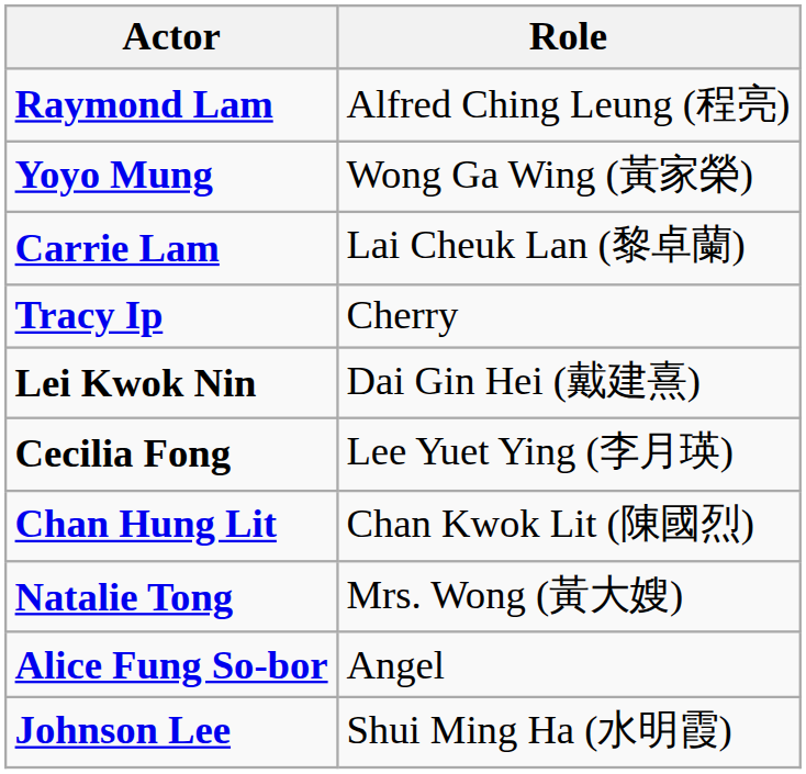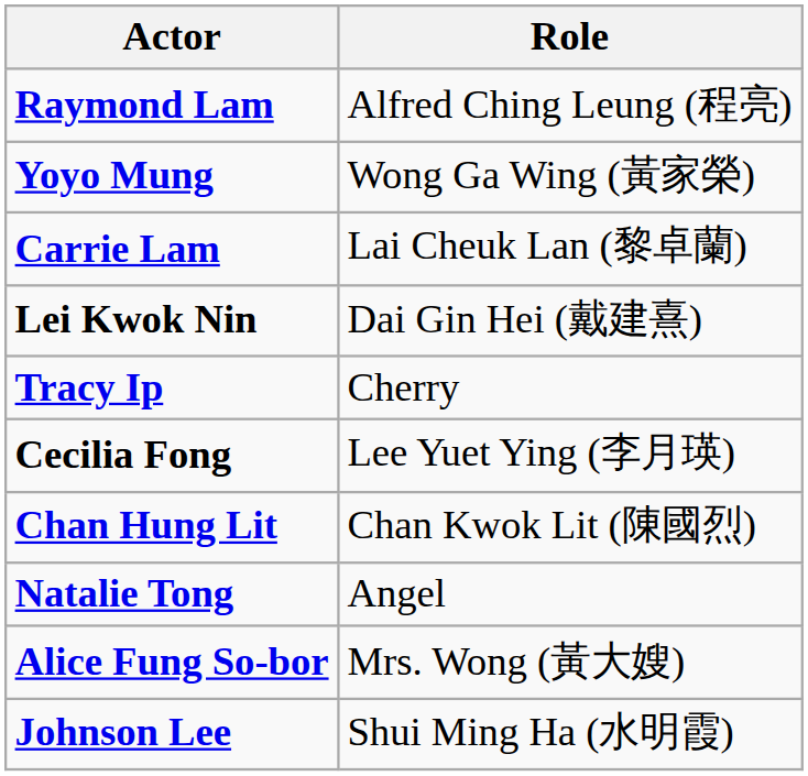 <table class="wikitable">
 <tr>
 <th>Actor</th>
 <th>Role</th>
 </tr>
 <tr>
 <td><strong><a href='#'>Raymond Lam</a></strong></td>
 <td>Alfred Ching Leung (程亮)</td>
 </tr>
 <tr>
 <td><strong><a href='#'>Yoyo Mung</a></strong></td>
 <td>Wong Ga Wing (黃家榮)</td>
 </tr>
 <tr>
 <td><strong><a href='#'>Carrie Lam</a></strong></td>
 <td>Lai Cheuk Lan (黎卓蘭)</td>
 </tr>
 <tr>
+<td><strong>Lei Kwok Nin</strong></td>
+<td>Dai Gin Hei (戴建熹)</td>
+</tr>
+<tr>
 <td><strong><a href='#'>Tracy Ip</a></strong></td>
 <td>Cherry</td>
-</tr>
-<tr>
-<td><strong>Lei Kwok Nin</strong></td>
-<td>Dai Gin Hei (戴建熹)</td>
 </tr>
 <tr>
 <td><strong>Cecilia Fong</strong></td>
 <td>Lee Yuet Ying (李月瑛)</td>
 </tr>
 <tr>
 <td><strong><a href='#'>Chan Hung Lit</a></strong></td>
 <td>Chan Kwok Lit (陳國烈)</td>
 </tr>
 <tr>
 <td><strong><a href='#'>Natalie Tong</a></strong></td>
-<td>Mrs. Wong (黃大嫂)</td>
+<td>Angel</td>
 </tr>
 <tr>
 <td><strong><a href='#'>Alice Fung So-bor</a></strong></td>
-<td>Angel</td>
+<td>Mrs. Wong (黃大嫂)</td>
 </tr>
 <tr>
 <td><strong><a href='#'>Johnson Lee</a></strong></td>
 <td>Shui Ming Ha (水明霞)</td>
 </tr>
 </table>
